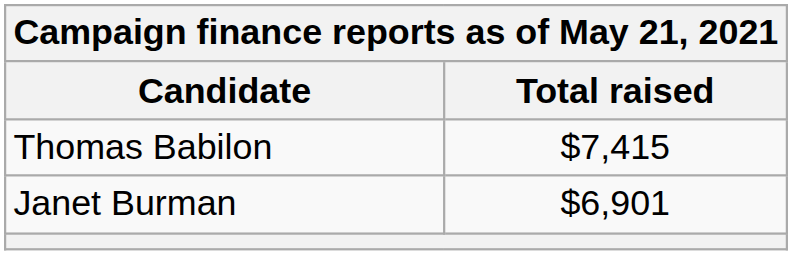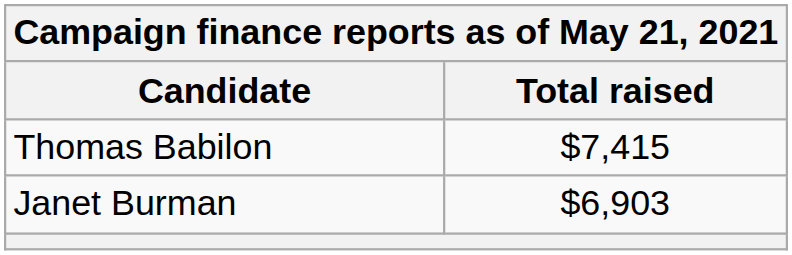 <table class="wikitable sortable">
 <tr>
 <th colspan=3>Campaign finance reports as of May 21, 2021</th>
 </tr>
 <tr style="text-align:center;">
 <th>Candidate</th>
 <th>Total raised</th>
 </tr>
 <tr>
 <td>Thomas Babilon</td>
 <td align="center">$7,415</td>
 </tr>
 <tr>
 <td>Janet Burman</td>
-<td align="center">$6,901</td>
+<td align="center">$6,903</td>
 </tr>
 <tr>
 <th colspan="3"></th>
 </tr>
 </table>
